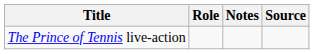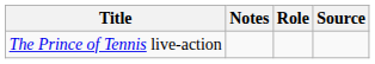 <table class="wikitable sortable plainrowheaders">
 <tr>
 <th>Title</th>
+<th class="unsortable">Notes</th>
 <th>Role</th>
-<th class="unsortable">Notes</th>
 <th class="unsortable">Source</th>
 </tr>
 <tr>
 <td><em><a href='#'>The Prince of Tennis</a></em> live-action</td>
 <td></td>
 <td></td>
 <td></td>
 </tr>
 </table>
